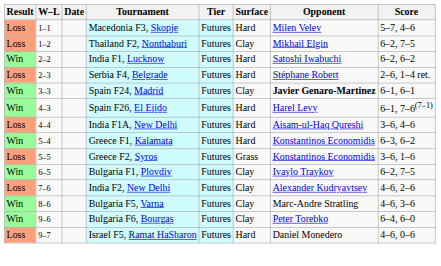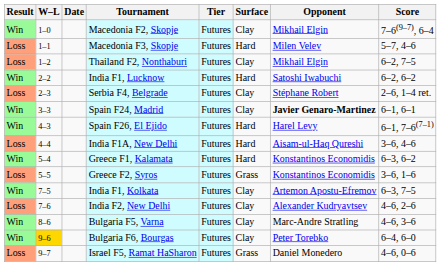 <table class="sortable wikitable">
 <tr>
 <th>Result</th>
 <th class="unsortable">W–L</th>
 <th>Date</th>
 <th>Tournament</th>
 <th>Tier</th>
 <th>Surface</th>
 <th>Opponent</th>
 <th class="unsortable">Score</th>
+</tr>
+<tr>
+<td bgcolor=#98fb98>Win</td>
+<td><small>1–0</small></td>
+<td></td>
+<td style="background:#cffcff;">Macedonia F2, <a href='#'>Skopje</a></td>
+<td style="background:#cffcff;">Futures</td>
+<td>Clay</td>
+<td> <a href='#'>Mikhail Elgin</a></td>
+<td>7–6<sup>(9–7)</sup>, 6–4</td>
 </tr>
 <tr>
 <td bgcolor=#FFA07A>Loss</td>
 <td><small>1–1</small></td>
 <td></td>
 <td style="background:#cffcff;">Macedonia F3, <a href='#'>Skopje</a></td>
 <td style="background:#cffcff;">Futures</td>
 <td>Hard</td>
 <td> <a href='#'>Milen Velev</a></td>
 <td>5–7, 4–6</td>
 </tr>
 <tr>
 <td bgcolor=#FFA07A>Loss</td>
 <td><small>1–2</small></td>
 <td></td>
 <td style="background:#cffcff;">Thailand F2, <a href='#'>Nonthaburi</a></td>
 <td style="background:#cffcff;">Futures</td>
 <td>Clay</td>
 <td> <a href='#'>Mikhail Elgin</a></td>
 <td>6–2, 7–5</td>
 </tr>
 <tr>
 <td bgcolor=#98fb98>Win</td>
 <td><small>2–2</small></td>
 <td></td>
 <td style="background:#cffcff;">India F1, <a href='#'>Lucknow</a></td>
 <td style="background:#cffcff;">Futures</td>
 <td>Hard</td>
 <td> <a href='#'>Satoshi Iwabuchi</a></td>
 <td>6–2, 6–2</td>
 </tr>
 <tr>
 <td bgcolor=#FFA07A>Loss</td>
 <td><small>2–3</small></td>
 <td></td>
 <td style="background:#cffcff;">Serbia F4, <a href='#'>Belgrade</a></td>
 <td style="background:#cffcff;">Futures</td>
-<td>Hard</td>
+<td>Clay</td>
 <td> <a href='#'>Stéphane Robert</a></td>
 <td>2–6, 1–4 ret.</td>
 </tr>
 <tr>
 <td bgcolor=#98fb98>Win</td>
 <td><small>3–3</small></td>
 <td></td>
 <td style="background:#cffcff;">Spain F24, <a href='#'>Madrid</a></td>
 <td style="background:#cffcff;">Futures</td>
 <td>Clay</td>
 <td><strong> Javier Genaro-Martinez</strong></td>
 <td>6–1, 6–1</td>
 </tr>
 <tr>
 <td bgcolor=#98fb98>Win</td>
 <td><small>4–3</small></td>
 <td></td>
 <td style="background:#cffcff;">Spain F26, <a href='#'>El Ejido</a></td>
 <td style="background:#cffcff;">Futures</td>
 <td>Hard</td>
 <td> <a href='#'>Harel Levy</a></td>
 <td>6–1, 7–6<sup>(7–1)</sup></td>
 </tr>
 <tr>
 <td bgcolor=#FFA07A>Loss</td>
 <td><small>4–4</small></td>
 <td></td>
 <td style="background:#cffcff;">India F1A, <a href='#'>New Delhi</a></td>
 <td style="background:#cffcff;">Futures</td>
 <td>Hard</td>
 <td> <a href='#'>Aisam-ul-Haq Qureshi</a></td>
 <td>3–6, 4–6</td>
 </tr>
 <tr>
 <td bgcolor=#98fb98>Win</td>
 <td><small>5–4</small></td>
 <td></td>
 <td style="background:#cffcff;">Greece F1, <a href='#'>Kalamata</a></td>
 <td style="background:#cffcff;">Futures</td>
 <td>Hard</td>
 <td> <a href='#'>Konstantinos Economidis</a></td>
 <td>6–3, 6–2</td>
 </tr>
 <tr>
 <td bgcolor=#FFA07A>Loss</td>
 <td><small>5–5</small></td>
 <td></td>
 <td style="background:#cffcff;">Greece F2, <a href='#'>Syros</a></td>
 <td style="background:#cffcff;">Futures</td>
 <td>Grass</td>
 <td> <a href='#'>Konstantinos Economidis</a></td>
 <td>3–6, 1–6</td>
 </tr>
 <tr>
 <td bgcolor=#98fb98>Win</td>
-<td><small>6–5</small></td>
+<td><small>7–5</small></td>
 <td></td>
-<td style="background:#cffcff;">Bulgaria F1, <a href='#'>Plovdiv</a></td>
+<td style="background:#cffcff;">India F1, <a href='#'>Kolkata</a></td>
 <td style="background:#cffcff;">Futures</td>
 <td>Clay</td>
-<td> <a href='#'>Ivaylo Traykov</a></td>
-<td>6–2, 7–5</td>
+<td> <a href='#'>Artemon Apostu-Efremov</a></td>
+<td>6–3, 7–5</td>
 </tr>
 <tr>
 <td bgcolor=#FFA07A>Loss</td>
 <td><small>7–6</small></td>
 <td></td>
 <td style="background:#cffcff;">India F2, <a href='#'>New Delhi</a></td>
 <td style="background:#cffcff;">Futures</td>
 <td>Clay</td>
 <td> <a href='#'>Alexander Kudryavtsev</a></td>
 <td>4–6, 2–6</td>
 </tr>
 <tr>
 <td bgcolor=#98fb98>Win</td>
 <td><small>8–6</small></td>
 <td></td>
 <td style="background:#cffcff;">Bulgaria F5, <a href='#'>Varna</a></td>
 <td style="background:#cffcff;">Futures</td>
 <td>Clay</td>
 <td> Marc-Andre Stratling</td>
 <td>4–6, 3–6</td>
 </tr>
 <tr>
 <td bgcolor=#98fb98>Win</td>
-<td><small>9–6</small></td>
+<td style="background: gold;"><small>9–6</small></td>
 <td></td>
 <td style="background:#cffcff;">Bulgaria F6, <a href='#'>Bourgas</a></td>
 <td style="background:#cffcff;">Futures</td>
 <td>Clay</td>
 <td> <a href='#'>Peter Torebko</a></td>
 <td>6–4, 6–0</td>
 </tr>
 <tr>
 <td bgcolor=#FFA07A>Loss</td>
 <td><small>9–7</small></td>
 <td></td>
 <td style="background:#cffcff;">Israel F5, <a href='#'>Ramat HaSharon</a></td>
 <td style="background:#cffcff;">Futures</td>
-<td>Hard</td>
+<td>Grass</td>
 <td> Daniel Monedero</td>
 <td>4–6, 0–6</td>
 </tr>
 </table>
